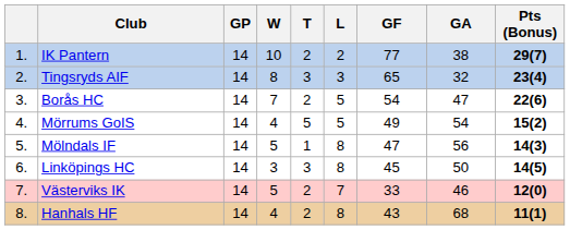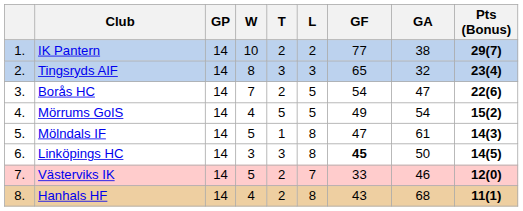 <table class="wikitable">
 <tr>
 <th width="30"></th>
 <th width="200">Club</th>
 <th width="30">GP</th>
 <th width="30">W</th>
 <th width="30">T</th>
 <th width="30">L</th>
 <th width="70">GF</th>
 <th width="70">GA</th>
 <th width="70">Pts (Bonus)</th>
 </tr>
 <tr bgcolor="#BCD2EE" align="center">
 <td>1.</td>
 <td align="left"><a href='#'>IK Pantern</a></td>
 <td>14</td>
 <td>10</td>
 <td>2</td>
 <td>2</td>
 <td>77</td>
 <td>38</td>
 <td><strong>29(7)</strong></td>
 </tr>
 <tr bgcolor="#BCD2EE" align="center">
 <td>2.</td>
 <td align="left"><a href='#'>Tingsryds AIF</a></td>
 <td>14</td>
 <td>8</td>
 <td>3</td>
 <td>3</td>
 <td>65</td>
 <td>32</td>
 <td><strong>23(4)</strong></td>
 </tr>
 <tr bgcolor="#FFFFFF" align="center">
 <td>3.</td>
 <td align="left"><a href='#'>Borås HC</a></td>
 <td>14</td>
 <td>7</td>
 <td>2</td>
 <td>5</td>
 <td>54</td>
 <td>47</td>
 <td><strong>22(6)</strong></td>
 </tr>
 <tr bgcolor="#FFFFFF" align="center">
 <td>4.</td>
 <td align="left"><a href='#'>Mörrums GoIS</a></td>
 <td>14</td>
 <td>4</td>
 <td>5</td>
 <td>5</td>
 <td>49</td>
 <td>54</td>
 <td><strong>15(2)</strong></td>
 </tr>
 <tr bgcolor="#FFFFFF" align="center">
 <td>5.</td>
 <td align="left"><a href='#'>Mölndals IF</a></td>
 <td>14</td>
 <td>5</td>
 <td>1</td>
 <td>8</td>
 <td>47</td>
-<td>56</td>
+<td>61</td>
 <td><strong>14(3)</strong></td>
 </tr>
 <tr bgcolor="#FFFFFF" align="center">
 <td>6.</td>
 <td align="left"><a href='#'>Linköpings HC</a></td>
 <td>14</td>
 <td>3</td>
 <td>3</td>
 <td>8</td>
-<td>45</td>
+<td><strong>45</strong></td>
 <td>50</td>
 <td><strong>14(5)</strong></td>
 </tr>
 <tr bgcolor="#FFCCCC" align="center">
 <td>7.</td>
 <td align="left"><a href='#'>Västerviks IK</a></td>
 <td>14</td>
 <td>5</td>
 <td>2</td>
 <td>7</td>
 <td>33</td>
 <td>46</td>
 <td><strong>12(0)</strong></td>
 </tr>
 <tr bgcolor="#EECFA1" align="center">
 <td>8.</td>
 <td align="left"><a href='#'>Hanhals HF</a></td>
 <td>14</td>
 <td>4</td>
 <td>2</td>
 <td>8</td>
 <td>43</td>
 <td>68</td>
 <td><strong>11(1)</strong></td>
 </tr>
 </table>
